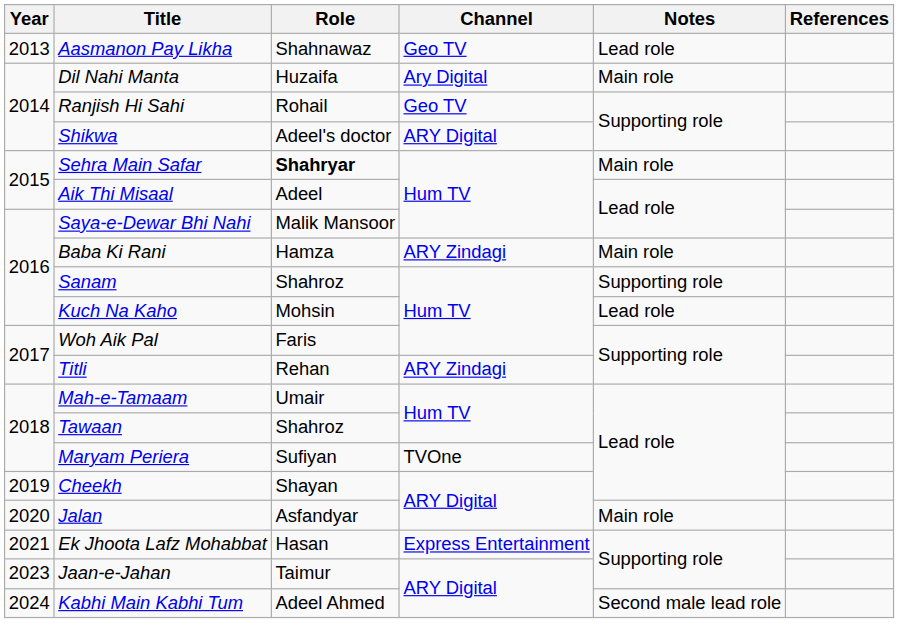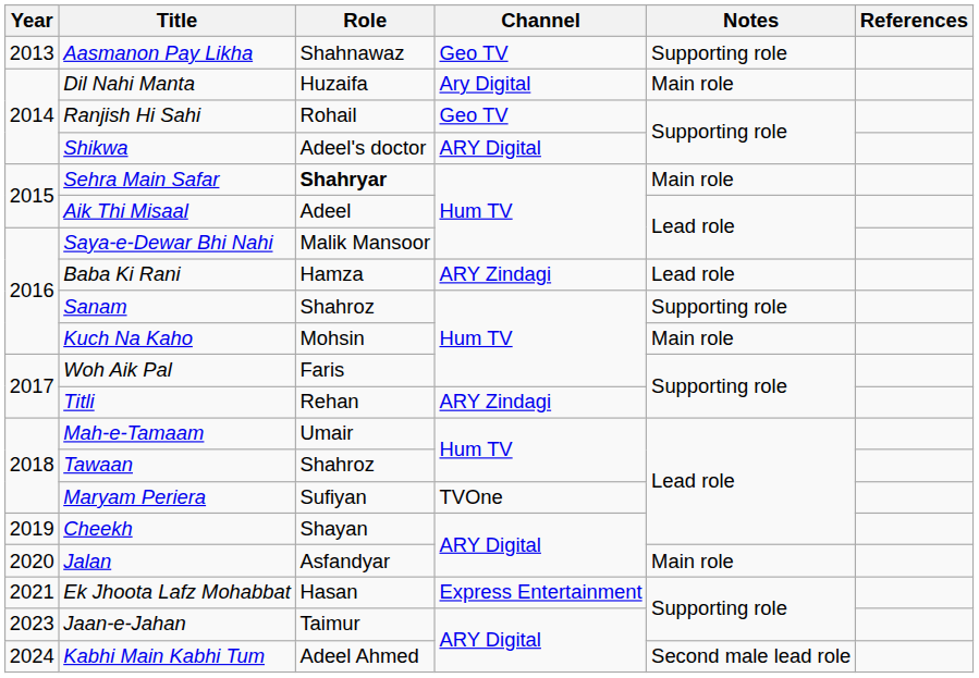 <table class="wikitable sortable">
 <tr>
 <th>Year</th>
 <th>Title</th>
 <th>Role</th>
 <th>Channel</th>
 <th>Notes</th>
 <th>References</th>
 </tr>
 <tr>
 <td>2013</td>
 <td><em><a href='#'>Aasmanon Pay Likha</a></em></td>
 <td>Shahnawaz</td>
 <td><a href='#'>Geo TV</a></td>
-<td>Lead role</td>
+<td>Supporting role</td>
 <td></td>
 </tr>
 <tr>
 <td rowspan="3">2014</td>
 <td><em>Dil Nahi Manta</em></td>
 <td>Huzaifa</td>
 <td><a href='#'>Ary Digital</a></td>
 <td>Main role</td>
 <td></td>
 </tr>
 <tr>
 <td><em>Ranjish Hi Sahi</em></td>
 <td>Rohail</td>
 <td><a href='#'>Geo TV</a></td>
 <td rowspan="2">Supporting role</td>
 <td></td>
 </tr>
 <tr>
 <td><em><a href='#'>Shikwa</a></em></td>
 <td>Adeel's doctor</td>
 <td><a href='#'>ARY Digital</a></td>
 <td></td>
 </tr>
 <tr>
 <td rowspan="2">2015</td>
 <td><em><a href='#'>Sehra Main Safar</a></em></td>
 <td><strong>Shahryar</strong></td>
 <td rowspan="3"><a href='#'>Hum TV</a></td>
 <td>Main role</td>
 <td></td>
 </tr>
 <tr>
 <td><em><a href='#'>Aik Thi Misaal</a></em></td>
 <td>Adeel</td>
 <td rowspan="2">Lead role</td>
 <td></td>
 </tr>
 <tr>
 <td rowspan="4">2016</td>
 <td><em><a href='#'>Saya-e-Dewar Bhi Nahi</a></em></td>
 <td>Malik Mansoor</td>
 <td></td>
 </tr>
 <tr>
 <td><em>Baba Ki Rani</em></td>
 <td>Hamza</td>
 <td><a href='#'>ARY Zindagi</a></td>
-<td>Main role</td>
+<td>Lead role</td>
 <td></td>
 </tr>
 <tr>
 <td><em><a href='#'>Sanam</a></em></td>
 <td>Shahroz</td>
 <td rowspan="3"><a href='#'>Hum TV</a></td>
 <td>Supporting role</td>
 <td></td>
 </tr>
 <tr>
 <td><em><a href='#'>Kuch Na Kaho</a></em></td>
 <td>Mohsin</td>
-<td>Lead role</td>
+<td>Main role</td>
 <td></td>
 </tr>
 <tr>
 <td rowspan="2">2017</td>
 <td><em>Woh Aik Pal</em></td>
 <td>Faris</td>
 <td rowspan="2">Supporting role</td>
 <td></td>
 </tr>
 <tr>
 <td><em><a href='#'>Titli</a></em></td>
 <td>Rehan</td>
 <td><a href='#'>ARY Zindagi</a></td>
 <td></td>
 </tr>
 <tr>
 <td rowspan="3">2018</td>
 <td><em><a href='#'>Mah-e-Tamaam</a></em></td>
 <td>Umair</td>
 <td rowspan="2"><a href='#'>Hum TV</a></td>
 <td rowspan="4">Lead role</td>
 <td></td>
 </tr>
 <tr>
 <td><em><a href='#'>Tawaan</a></em></td>
 <td>Shahroz</td>
 <td></td>
 </tr>
 <tr>
 <td><em><a href='#'>Maryam Periera</a></em></td>
 <td>Sufiyan</td>
 <td>TVOne</td>
 <td></td>
 </tr>
 <tr>
 <td>2019</td>
 <td><em><a href='#'>Cheekh</a></em></td>
 <td>Shayan</td>
 <td rowspan="2"><a href='#'>ARY Digital</a></td>
 <td></td>
 </tr>
 <tr>
 <td>2020</td>
 <td><em><a href='#'>Jalan</a></em></td>
 <td>Asfandyar</td>
 <td>Main role</td>
 <td></td>
 </tr>
 <tr>
 <td>2021</td>
 <td><em>Ek Jhoota Lafz Mohabbat</em></td>
 <td>Hasan</td>
 <td><a href='#'>Express Entertainment</a></td>
 <td rowspan="2">Supporting role</td>
 <td></td>
 </tr>
 <tr>
 <td>2023</td>
 <td><em>Jaan-e-Jahan</em></td>
 <td>Taimur</td>
 <td rowspan="2"><a href='#'>ARY Digital</a></td>
 <td></td>
 </tr>
 <tr>
 <td>2024</td>
 <td><em><a href='#'>Kabhi Main Kabhi Tum</a></em></td>
 <td>Adeel Ahmed</td>
 <td>Second male lead role</td>
 <td></td>
 </tr>
 </table>
